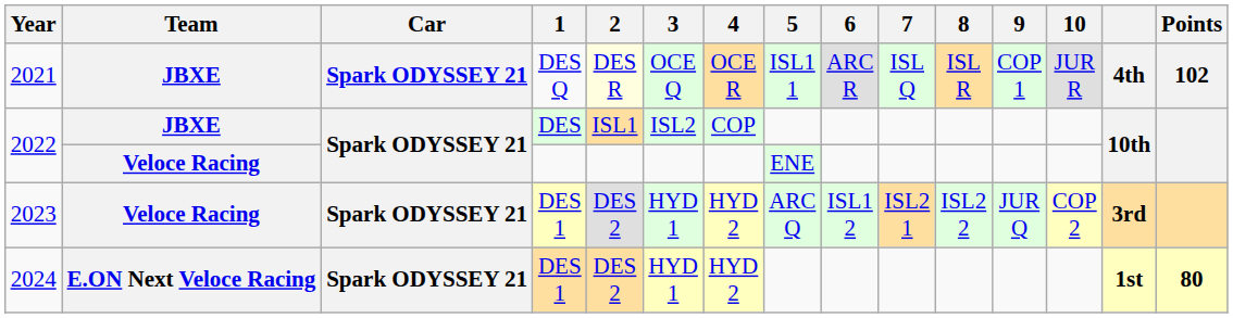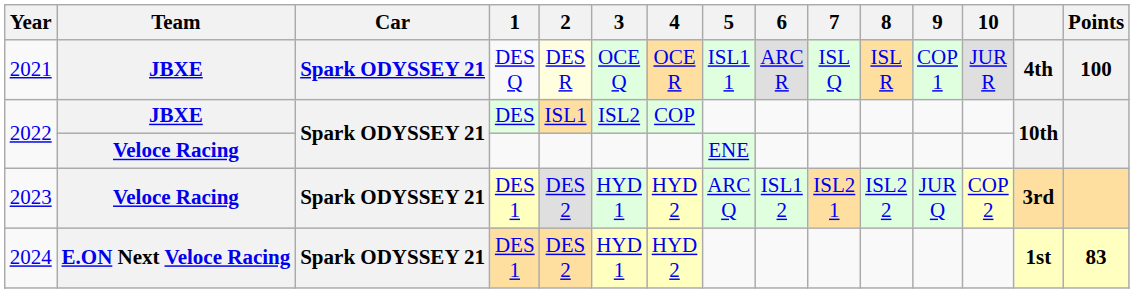 <table class="wikitable" style="text-align:center; font-size:90%">
 <tr>
 <th>Year</th>
 <th>Team</th>
 <th>Car</th>
 <th>1</th>
 <th>2</th>
 <th>3</th>
 <th>4</th>
 <th>5</th>
 <th>6</th>
 <th>7</th>
 <th>8</th>
 <th>9</th>
 <th>10</th>
 <th></th>
 <th>Points</th>
 </tr>
 <tr>
 <td><a href='#'>2021</a></td>
 <th><a href='#'>JBXE</a></th>
 <th><a href='#'>Spark ODYSSEY 21</a></th>
 <td><a href='#'>DES<br>Q</a><br></td>
 <td style="background: lightyellow;"><a href='#'>DES<br>R</a><br></td>
 <td style="background:#DFFFDF;"><a href='#'>OCE<br>Q</a><br></td>
 <td style="background:#FFDF9F;"><a href='#'>OCE<br>R</a><br></td>
 <td style="background:#DFFFDF;"><a href='#'>ISL1<br>1</a><br></td>
 <td style="background:#DFDFDF;"><a href='#'>ARC<br>R</a><br></td>
 <td style="background:#DFFFDF;"><a href='#'>ISL<br>Q</a><br></td>
 <td style="background:#FFDF9F;"><a href='#'>ISL<br>R</a><br></td>
 <td style="background:#DFFFDF;"><a href='#'>COP<br>1</a><br></td>
 <td style="background:#DFDFDF;"><a href='#'>JUR<br>R</a><br></td>
 <th>4th</th>
-<th>102</th>
+<th>100</th>
 </tr>
 <tr>
 <td rowspan="2"><a href='#'>2022</a></td>
 <th><a href='#'>JBXE</a></th>
 <th rowspan="2">Spark ODYSSEY 21</th>
 <td style="background:#DFFFDF;"><a href='#'>DES</a><br></td>
 <td style="background:#FFDF9F;"><a href='#'>ISL1</a><br></td>
 <td style="background:#DFFFDF;"><a href='#'>ISL2</a><br></td>
 <td style="background:#DFFFDF;"><a href='#'>COP</a><br></td>
 <td></td>
 <td></td>
 <td></td>
 <td></td>
 <td></td>
 <td></td>
 <th rowspan="2">10th</th>
 <th rowspan="2"></th>
 </tr>
 <tr>
 <th><a href='#'>Veloce Racing</a></th>
 <td></td>
 <td></td>
 <td></td>
 <td></td>
 <td style="background:#DFFFDF;"><a href='#'>ENE</a><br></td>
 <td></td>
 <td></td>
 <td></td>
 <td></td>
 <td></td>
 </tr>
 <tr>
 <td><a href='#'>2023</a></td>
 <th><a href='#'>Veloce Racing</a></th>
 <th>Spark ODYSSEY 21</th>
 <td style="background:#FFFFBF;"><a href='#'>DES<br>1</a><br></td>
 <td style="background:#DFDFDF;"><a href='#'>DES<br>2</a><br></td>
 <td style="background:#DFFFDF;"><a href='#'>HYD<br>1</a><br></td>
 <td style="background:#FFFFBF;"><a href='#'>HYD<br>2</a><br></td>
 <td style="background:#DFFFDF;"><a href='#'>ARC<br>Q</a><br></td>
 <td style="background:#DFFFDF;"><a href='#'>ISL1<br>2</a><br></td>
 <td style="background:#FFDF9F;"><a href='#'>ISL2<br>1</a><br></td>
 <td style="background:#DFFFDF;"><a href='#'>ISL2<br>2</a><br></td>
 <td style="background:#DFFFDF;"><a href='#'>JUR<br>Q</a><br></td>
 <td style="background:#FFFFBF;"><a href='#'>COP<br>2</a><br></td>
 <th style="background:#FFDF9F;">3rd</th>
 <th style="background:#FFDF9F;"></th>
 </tr>
 <tr>
 <td><a href='#'>2024</a></td>
 <th><a href='#'>E.ON</a> Next <a href='#'>Veloce Racing</a></th>
 <th>Spark ODYSSEY 21</th>
 <td style="background:#FFDF9F;"><a href='#'>DES<br>1</a><br></td>
 <td style="background:#FFDF9F;"><a href='#'>DES<br>2</a><br></td>
 <td style="background:#FFFFBF;"><a href='#'>HYD<br>1</a><br></td>
 <td style="background:#FFFFBF;"><a href='#'>HYD<br>2</a><br></td>
 <td></td>
 <td></td>
 <td></td>
 <td></td>
 <td></td>
 <td></td>
 <th style="background:#FFFFBF;">1st</th>
-<th style="background:#FFFFBF;">80</th>
+<th style="background:#FFFFBF;">83</th>
 </tr>
 </table>
